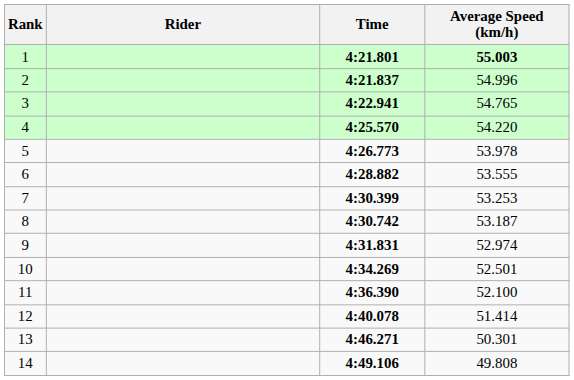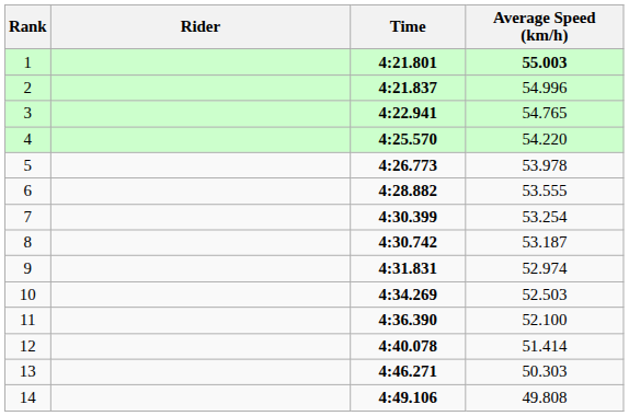 <table class="wikitable" style="text-align:center;">
 <tr>
 <th>Rank</th>
 <th style="width:20em;">Rider</th>
 <th style="width:7em;">Time</th>
 <th style="width:10em;">Average Speed (km/h)</th>
 </tr>
 <tr bgcolor=ccffcc>
 <td>1</td>
 <td align=left></td>
 <td><strong>4:21.801</strong></td>
 <td><strong>55.003</strong></td>
 </tr>
 <tr bgcolor=ccffcc>
 <td>2</td>
 <td align=left></td>
 <td><strong>4:21.837</strong></td>
 <td>54.996</td>
 </tr>
 <tr bgcolor=ccffcc>
 <td>3</td>
 <td align=left></td>
 <td><strong>4:22.941</strong></td>
 <td>54.765</td>
 </tr>
 <tr bgcolor=ccffcc>
 <td>4</td>
 <td align=left></td>
 <td><strong>4:25.570</strong></td>
 <td>54.220</td>
 </tr>
 <tr>
 <td>5</td>
 <td align=left></td>
 <td><strong>4:26.773</strong></td>
 <td>53.978</td>
 </tr>
 <tr>
 <td>6</td>
 <td align=left></td>
 <td><strong>4:28.882</strong></td>
 <td>53.555</td>
 </tr>
 <tr>
 <td>7</td>
 <td align=left></td>
 <td><strong>4:30.399</strong></td>
-<td>53.253</td>
+<td>53.254</td>
 </tr>
 <tr>
 <td>8</td>
 <td align=left></td>
 <td><strong>4:30.742</strong></td>
 <td>53.187</td>
 </tr>
 <tr>
 <td>9</td>
 <td align=left></td>
 <td><strong>4:31.831</strong></td>
 <td>52.974</td>
 </tr>
 <tr>
 <td>10</td>
 <td align=left></td>
 <td><strong>4:34.269</strong></td>
-<td>52.501</td>
+<td>52.503</td>
 </tr>
 <tr>
 <td>11</td>
 <td align=left></td>
 <td><strong>4:36.390</strong></td>
 <td>52.100</td>
 </tr>
 <tr>
 <td>12</td>
 <td align=left></td>
 <td><strong>4:40.078</strong></td>
 <td>51.414</td>
 </tr>
 <tr>
 <td>13</td>
 <td align=left></td>
 <td><strong>4:46.271</strong></td>
-<td>50.301</td>
+<td>50.303</td>
 </tr>
 <tr>
 <td>14</td>
 <td align=left></td>
 <td><strong>4:49.106</strong></td>
 <td>49.808</td>
 </tr>
 </table>
